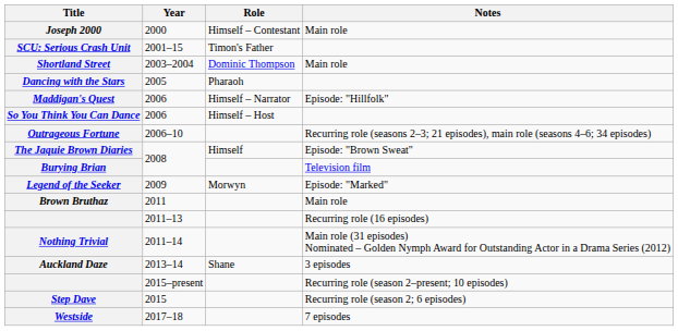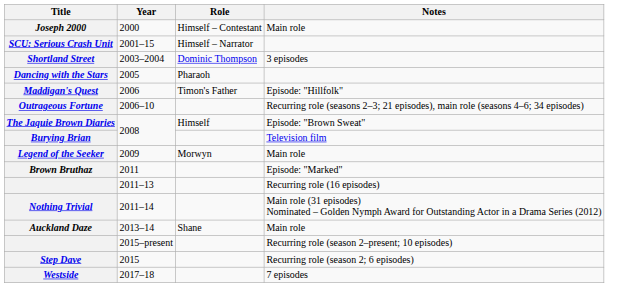 <table class="wikitable plainrowheaders sortable">
 <tr>
 <th scope="col">Title</th>
 <th scope="col">Year</th>
 <th scope="col">Role</th>
 <th scope="col" class="unsortable">Notes</th>
 </tr>
 <tr>
 <th scope="row"><em>Joseph 2000</em></th>
 <td>2000</td>
 <td>Himself – Contestant</td>
 <td>Main role</td>
 </tr>
 <tr>
 <th scope="row"><em><a href='#'>SCU: Serious Crash Unit</a></em></th>
 <td>2001–15</td>
-<td>Timon's Father</td>
+<td>Himself – Narrator</td>
 <td></td>
 </tr>
 <tr>
 <th scope="row"><em><a href='#'>Shortland Street</a></em></th>
 <td>2003–2004</td>
 <td><a href='#'>Dominic Thompson</a></td>
-<td>Main role</td>
+<td>3 episodes</td>
 </tr>
 <tr>
 <th scope="row"><em><a href='#'>Dancing with the Stars</a></em></th>
 <td>2005</td>
 <td>Pharaoh</td>
 <td></td>
 </tr>
 <tr>
 <th scope="row"><em><a href='#'>Maddigan's Quest</a></em></th>
 <td>2006</td>
-<td>Himself – Narrator</td>
+<td>Timon's Father</td>
 <td>Episode: "Hillfolk"</td>
-</tr>
-<tr>
-<th scope="row"><em><a href='#'>So You Think You Can Dance</a></em></th>
-<td>2006</td>
-<td>Himself – Host</td>
-<td></td>
 </tr>
 <tr>
 <th scope="row"><em><a href='#'>Outrageous Fortune</a></em></th>
 <td>2006–10</td>
 <td></td>
 <td>Recurring role (seasons 2–3; 21 episodes), main role (seasons 4–6; 34 episodes)</td>
 </tr>
 <tr>
 <th scope="row"><em><a href='#'>The Jaquie Brown Diaries</a></em></th>
 <td rowspan="2">2008</td>
 <td>Himself</td>
 <td>Episode: "Brown Sweat"</td>
 </tr>
 <tr>
 <th scope="row"><em><a href='#'>Burying Brian</a></em></th>
 <td></td>
 <td><a href='#'>Television film</a></td>
 </tr>
 <tr>
 <th scope="row"><em><a href='#'>Legend of the Seeker</a></em></th>
 <td>2009</td>
 <td>Morwyn</td>
-<td>Episode: "Marked"</td>
+<td>Main role</td>
 </tr>
 <tr>
 <th scope="row"><em>Brown Bruthaz</em></th>
 <td>2011</td>
 <td></td>
-<td>Main role</td>
+<td>Episode: "Marked"</td>
 </tr>
 <tr>
 <th scope="row"><em></em></th>
 <td>2011–13</td>
 <td></td>
 <td>Recurring role (16 episodes)</td>
 </tr>
 <tr>
 <th scope="row"><em><a href='#'>Nothing Trivial</a></em></th>
 <td>2011–14</td>
 <td></td>
 <td>Main role (31 episodes)<br>Nominated – Golden Nymph Award for Outstanding Actor in a Drama Series (2012)</td>
 </tr>
 <tr>
 <th scope="row"><em>Auckland Daze</em></th>
 <td>2013–14</td>
 <td>Shane</td>
-<td>3 episodes</td>
+<td>Main role</td>
 </tr>
 <tr>
 <th scope="row"><em></em></th>
 <td>2015–present</td>
 <td></td>
 <td>Recurring role (season 2–present; 10 episodes)</td>
 </tr>
 <tr>
 <th scope="row"><em><a href='#'>Step Dave</a></em></th>
 <td>2015</td>
 <td></td>
 <td>Recurring role (season 2; 6 episodes)</td>
 </tr>
 <tr>
 <th scope="row"><em><a href='#'>Westside</a></em></th>
 <td>2017–18</td>
 <td></td>
 <td>7 episodes</td>
 </tr>
 </table>
